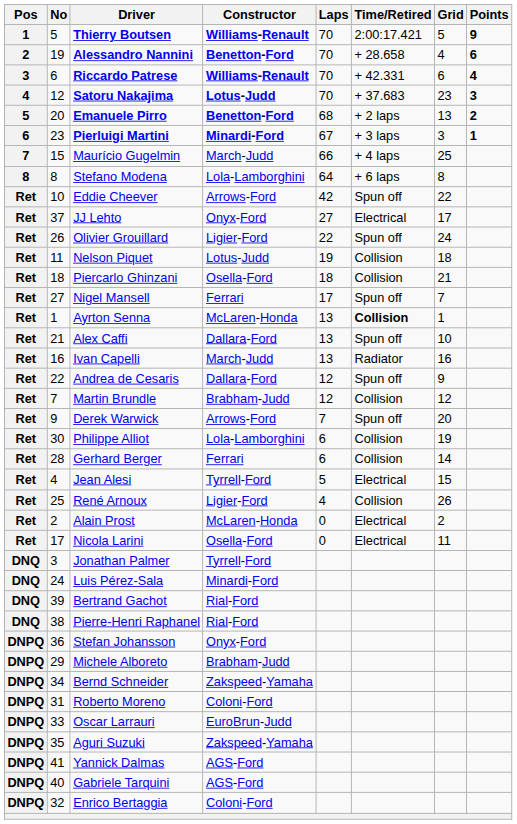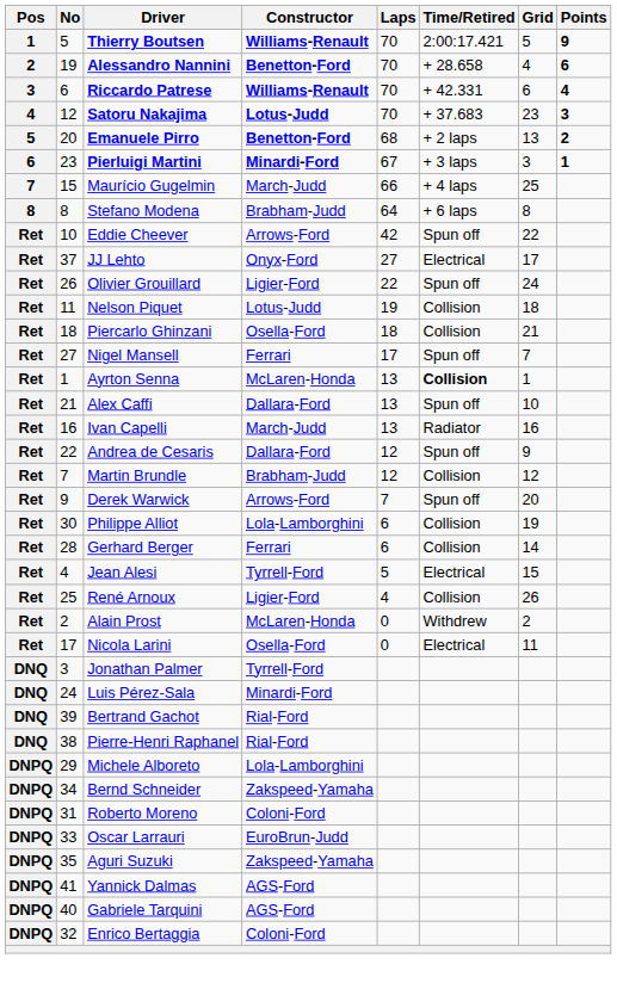 <table class="wikitable" style="font-size: 95%;">
 <tr>
 <th>Pos</th>
 <th>No</th>
 <th>Driver</th>
 <th>Constructor</th>
 <th>Laps</th>
 <th>Time/Retired</th>
 <th>Grid</th>
 <th>Points</th>
 </tr>
 <tr>
 <th>1</th>
 <td>5</td>
 <td> <strong><a href='#'>Thierry Boutsen</a></strong></td>
 <td><strong><a href='#'>Williams</a>-<a href='#'>Renault</a></strong></td>
 <td>70</td>
 <td>2:00:17.421</td>
 <td>5</td>
 <td><strong>9</strong></td>
 </tr>
 <tr>
 <th>2</th>
 <td>19</td>
 <td> <strong><a href='#'>Alessandro Nannini</a></strong></td>
 <td><strong><a href='#'>Benetton</a>-<a href='#'>Ford</a></strong></td>
 <td>70</td>
 <td>+ 28.658</td>
 <td>4</td>
 <td><strong>6</strong></td>
 </tr>
 <tr>
 <th>3</th>
 <td>6</td>
 <td> <strong><a href='#'>Riccardo Patrese</a></strong></td>
 <td><strong><a href='#'>Williams</a>-<a href='#'>Renault</a></strong></td>
 <td>70</td>
 <td>+ 42.331</td>
 <td>6</td>
 <td><strong>4</strong></td>
 </tr>
 <tr>
 <th>4</th>
 <td>12</td>
 <td> <strong><a href='#'>Satoru Nakajima</a></strong></td>
 <td><strong><a href='#'>Lotus</a>-<a href='#'>Judd</a></strong></td>
 <td>70</td>
 <td>+ 37.683</td>
 <td>23</td>
 <td><strong>3</strong></td>
 </tr>
 <tr>
 <th>5</th>
 <td>20</td>
 <td> <strong><a href='#'>Emanuele Pirro</a></strong></td>
 <td><strong><a href='#'>Benetton</a>-<a href='#'>Ford</a></strong></td>
 <td>68</td>
 <td>+ 2 laps</td>
 <td>13</td>
 <td><strong>2</strong></td>
 </tr>
 <tr>
 <th>6</th>
 <td>23</td>
 <td> <strong><a href='#'>Pierluigi Martini</a></strong></td>
 <td><strong><a href='#'>Minardi</a>-<a href='#'>Ford</a></strong></td>
 <td>67</td>
 <td>+ 3 laps</td>
 <td>3</td>
 <td><strong>1</strong></td>
 </tr>
 <tr>
 <th>7</th>
 <td>15</td>
 <td> <a href='#'>Maurício Gugelmin</a></td>
 <td><a href='#'>March</a>-<a href='#'>Judd</a></td>
 <td>66</td>
 <td>+ 4 laps</td>
 <td>25</td>
 <td> </td>
 </tr>
 <tr>
 <th>8</th>
 <td>8</td>
 <td> <a href='#'>Stefano Modena</a></td>
-<td><a href='#'>Lola</a>-<a href='#'>Lamborghini</a></td>
+<td><a href='#'>Brabham</a>-<a href='#'>Judd</a></td>
 <td>64</td>
 <td>+ 6 laps</td>
 <td>8</td>
 <td> </td>
 </tr>
 <tr>
 <th>Ret</th>
 <td>10</td>
 <td> <a href='#'>Eddie Cheever</a></td>
 <td><a href='#'>Arrows</a>-<a href='#'>Ford</a></td>
 <td>42</td>
 <td>Spun off</td>
 <td>22</td>
 <td> </td>
 </tr>
 <tr>
 <th>Ret</th>
 <td>37</td>
 <td> <a href='#'>JJ Lehto</a></td>
 <td><a href='#'>Onyx</a>-<a href='#'>Ford</a></td>
 <td>27</td>
 <td>Electrical</td>
 <td>17</td>
 <td> </td>
 </tr>
 <tr>
 <th>Ret</th>
 <td>26</td>
 <td> <a href='#'>Olivier Grouillard</a></td>
 <td><a href='#'>Ligier</a>-<a href='#'>Ford</a></td>
 <td>22</td>
 <td>Spun off</td>
 <td>24</td>
 <td> </td>
 </tr>
 <tr>
 <th>Ret</th>
 <td>11</td>
 <td> <a href='#'>Nelson Piquet</a></td>
 <td><a href='#'>Lotus</a>-<a href='#'>Judd</a></td>
 <td>19</td>
 <td>Collision</td>
 <td>18</td>
 <td> </td>
 </tr>
 <tr>
 <th>Ret</th>
 <td>18</td>
 <td> <a href='#'>Piercarlo Ghinzani</a></td>
 <td><a href='#'>Osella</a>-<a href='#'>Ford</a></td>
 <td>18</td>
 <td>Collision</td>
 <td>21</td>
 <td> </td>
 </tr>
 <tr>
 <th>Ret</th>
 <td>27</td>
 <td> <a href='#'>Nigel Mansell</a></td>
 <td><a href='#'>Ferrari</a></td>
 <td>17</td>
 <td>Spun off</td>
 <td>7</td>
 <td> </td>
 </tr>
 <tr>
 <th>Ret</th>
 <td>1</td>
 <td> <a href='#'>Ayrton Senna</a></td>
 <td><a href='#'>McLaren</a>-<a href='#'>Honda</a></td>
 <td>13</td>
 <td><strong>Collision</strong></td>
 <td>1</td>
 <td> </td>
 </tr>
 <tr>
 <th>Ret</th>
 <td>21</td>
 <td> <a href='#'>Alex Caffi</a></td>
 <td><a href='#'>Dallara</a>-<a href='#'>Ford</a></td>
 <td>13</td>
 <td>Spun off</td>
 <td>10</td>
 <td> </td>
 </tr>
 <tr>
 <th>Ret</th>
 <td>16</td>
 <td> <a href='#'>Ivan Capelli</a></td>
 <td><a href='#'>March</a>-<a href='#'>Judd</a></td>
 <td>13</td>
 <td>Radiator</td>
 <td>16</td>
 <td> </td>
 </tr>
 <tr>
 <th>Ret</th>
 <td>22</td>
 <td> <a href='#'>Andrea de Cesaris</a></td>
 <td><a href='#'>Dallara</a>-<a href='#'>Ford</a></td>
 <td>12</td>
 <td>Spun off</td>
 <td>9</td>
 <td> </td>
 </tr>
 <tr>
 <th>Ret</th>
 <td>7</td>
 <td> <a href='#'>Martin Brundle</a></td>
 <td><a href='#'>Brabham</a>-<a href='#'>Judd</a></td>
 <td>12</td>
 <td>Collision</td>
 <td>12</td>
 <td> </td>
 </tr>
 <tr>
 <th>Ret</th>
 <td>9</td>
 <td> <a href='#'>Derek Warwick</a></td>
 <td><a href='#'>Arrows</a>-<a href='#'>Ford</a></td>
 <td>7</td>
 <td>Spun off</td>
 <td>20</td>
 <td> </td>
 </tr>
 <tr>
 <th>Ret</th>
 <td>30</td>
 <td> <a href='#'>Philippe Alliot</a></td>
 <td><a href='#'>Lola</a>-<a href='#'>Lamborghini</a></td>
 <td>6</td>
 <td>Collision</td>
 <td>19</td>
 <td> </td>
 </tr>
 <tr>
 <th>Ret</th>
 <td>28</td>
 <td> <a href='#'>Gerhard Berger</a></td>
 <td><a href='#'>Ferrari</a></td>
 <td>6</td>
 <td>Collision</td>
 <td>14</td>
 <td> </td>
 </tr>
 <tr>
 <th>Ret</th>
 <td>4</td>
 <td> <a href='#'>Jean Alesi</a></td>
 <td><a href='#'>Tyrrell</a>-<a href='#'>Ford</a></td>
 <td>5</td>
 <td>Electrical</td>
 <td>15</td>
 <td> </td>
 </tr>
 <tr>
 <th>Ret</th>
 <td>25</td>
 <td> <a href='#'>René Arnoux</a></td>
 <td><a href='#'>Ligier</a>-<a href='#'>Ford</a></td>
 <td>4</td>
 <td>Collision</td>
 <td>26</td>
 <td> </td>
 </tr>
 <tr>
 <th>Ret</th>
 <td>2</td>
 <td> <a href='#'>Alain Prost</a></td>
 <td><a href='#'>McLaren</a>-<a href='#'>Honda</a></td>
 <td>0</td>
-<td>Electrical</td>
+<td>Withdrew</td>
 <td>2</td>
 <td> </td>
 </tr>
 <tr>
 <th>Ret</th>
 <td>17</td>
 <td> <a href='#'>Nicola Larini</a></td>
 <td><a href='#'>Osella</a>-<a href='#'>Ford</a></td>
 <td>0</td>
 <td>Electrical</td>
 <td>11</td>
 <td> </td>
 </tr>
 <tr>
 <th>DNQ</th>
 <td>3</td>
 <td> <a href='#'>Jonathan Palmer</a></td>
 <td><a href='#'>Tyrrell</a>-<a href='#'>Ford</a></td>
 <td> </td>
 <td> </td>
 <td> </td>
 <td> </td>
 </tr>
 <tr>
 <th>DNQ</th>
 <td>24</td>
 <td> <a href='#'>Luis Pérez-Sala</a></td>
 <td><a href='#'>Minardi</a>-<a href='#'>Ford</a></td>
 <td> </td>
 <td> </td>
 <td> </td>
 <td> </td>
 </tr>
 <tr>
 <th>DNQ</th>
 <td>39</td>
 <td> <a href='#'>Bertrand Gachot</a></td>
 <td><a href='#'>Rial</a>-<a href='#'>Ford</a></td>
 <td> </td>
 <td> </td>
 <td> </td>
 <td> </td>
 </tr>
 <tr>
 <th>DNQ</th>
 <td>38</td>
 <td> <a href='#'>Pierre-Henri Raphanel</a></td>
 <td><a href='#'>Rial</a>-<a href='#'>Ford</a></td>
 <td> </td>
 <td> </td>
 <td> </td>
 <td> </td>
 </tr>
 <tr>
 <th>DNPQ</th>
-<td>36</td>
-<td> <a href='#'>Stefan Johansson</a></td>
-<td><a href='#'>Onyx</a>-<a href='#'>Ford</a></td>
-<td> </td>
-<td> </td>
-<td> </td>
-<td> </td>
-</tr>
-<tr>
-<th>DNPQ</th>
 <td>29</td>
 <td> <a href='#'>Michele Alboreto</a></td>
-<td><a href='#'>Brabham</a>-<a href='#'>Judd</a></td>
+<td><a href='#'>Lola</a>-<a href='#'>Lamborghini</a></td>
 <td> </td>
 <td> </td>
 <td> </td>
 <td> </td>
 </tr>
 <tr>
 <th>DNPQ</th>
 <td>34</td>
 <td> <a href='#'>Bernd Schneider</a></td>
 <td><a href='#'>Zakspeed</a>-<a href='#'>Yamaha</a></td>
 <td> </td>
 <td> </td>
 <td> </td>
 <td> </td>
 </tr>
 <tr>
 <th>DNPQ</th>
 <td>31</td>
 <td> <a href='#'>Roberto Moreno</a></td>
 <td><a href='#'>Coloni</a>-<a href='#'>Ford</a></td>
 <td> </td>
 <td> </td>
 <td> </td>
 <td> </td>
 </tr>
 <tr>
 <th>DNPQ</th>
 <td>33</td>
 <td> <a href='#'>Oscar Larrauri</a></td>
 <td><a href='#'>EuroBrun</a>-<a href='#'>Judd</a></td>
 <td> </td>
 <td> </td>
 <td> </td>
 <td> </td>
 </tr>
 <tr>
 <th>DNPQ</th>
 <td>35</td>
 <td> <a href='#'>Aguri Suzuki</a></td>
 <td><a href='#'>Zakspeed</a>-<a href='#'>Yamaha</a></td>
 <td> </td>
 <td> </td>
 <td> </td>
 <td> </td>
 </tr>
 <tr>
 <th>DNPQ</th>
 <td>41</td>
 <td> <a href='#'>Yannick Dalmas</a></td>
 <td><a href='#'>AGS</a>-<a href='#'>Ford</a></td>
 <td> </td>
 <td> </td>
 <td> </td>
 <td> </td>
 </tr>
 <tr>
 <th>DNPQ</th>
 <td>40</td>
 <td> <a href='#'>Gabriele Tarquini</a></td>
 <td><a href='#'>AGS</a>-<a href='#'>Ford</a></td>
 <td> </td>
 <td> </td>
 <td> </td>
 <td> </td>
 </tr>
 <tr>
 <th>DNPQ</th>
 <td>32</td>
 <td> <a href='#'>Enrico Bertaggia</a></td>
 <td><a href='#'>Coloni</a>-<a href='#'>Ford</a></td>
 <td> </td>
 <td> </td>
 <td> </td>
 <td> </td>
 </tr>
 <tr>
 <th colspan="8"></th>
 </tr>
 </table>
